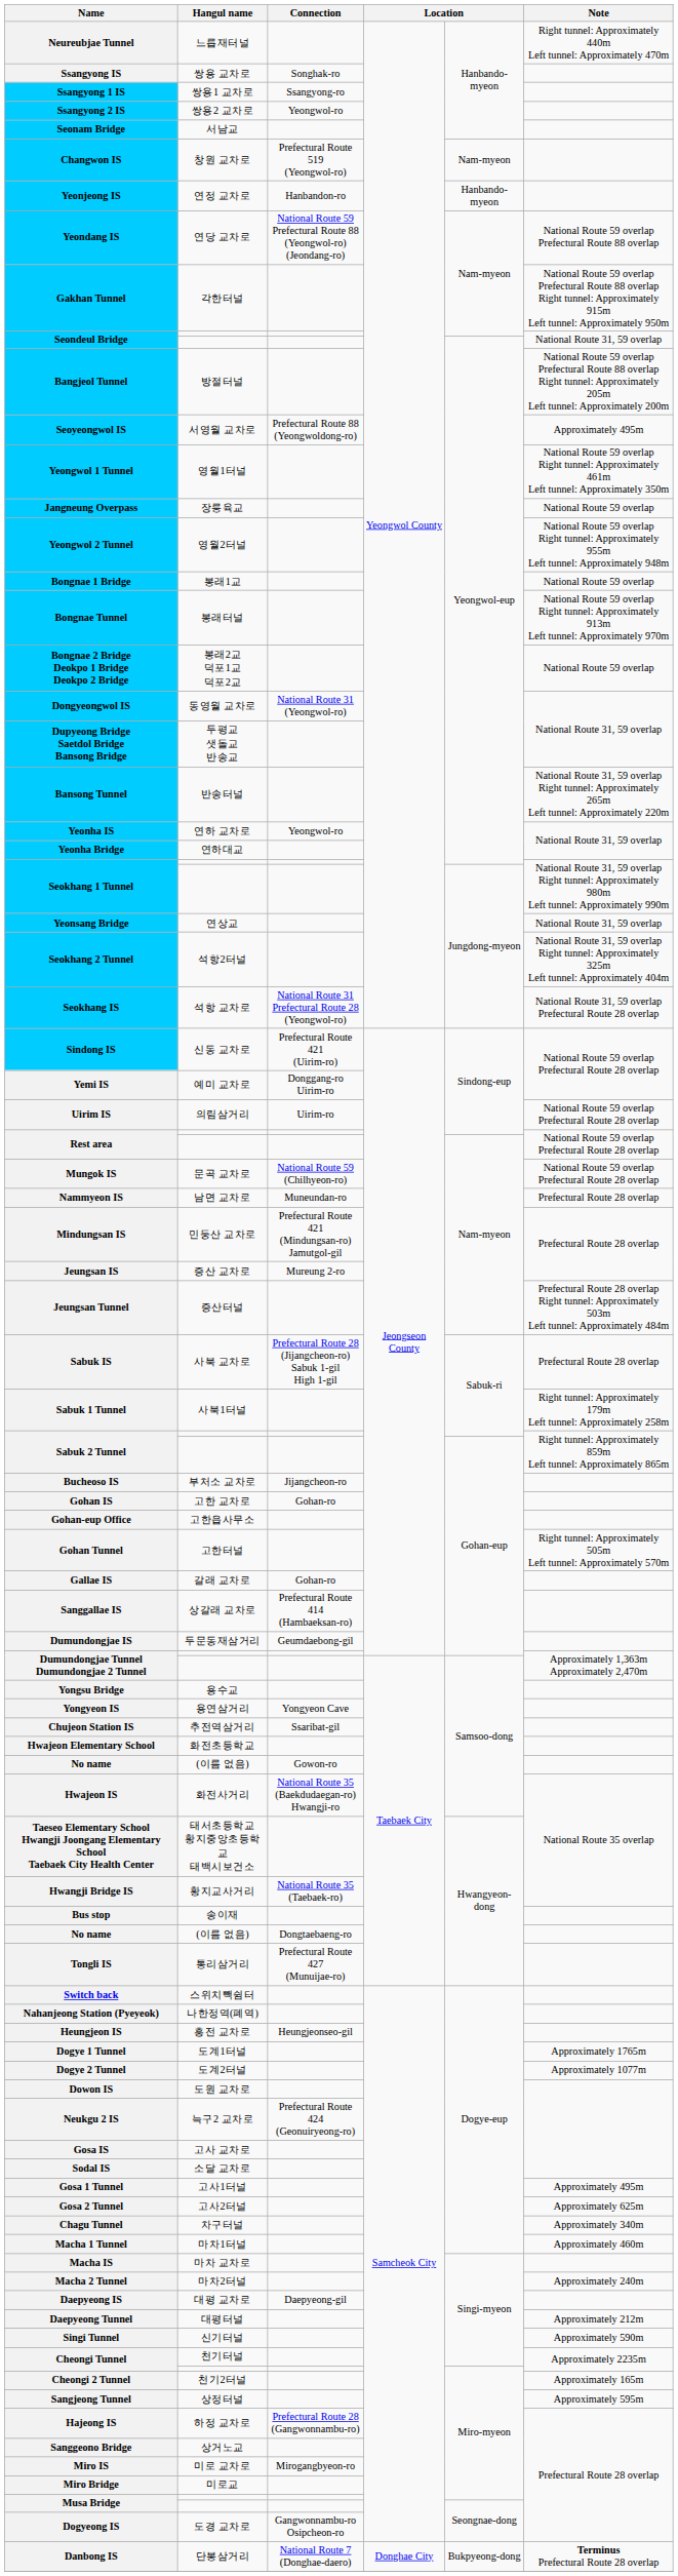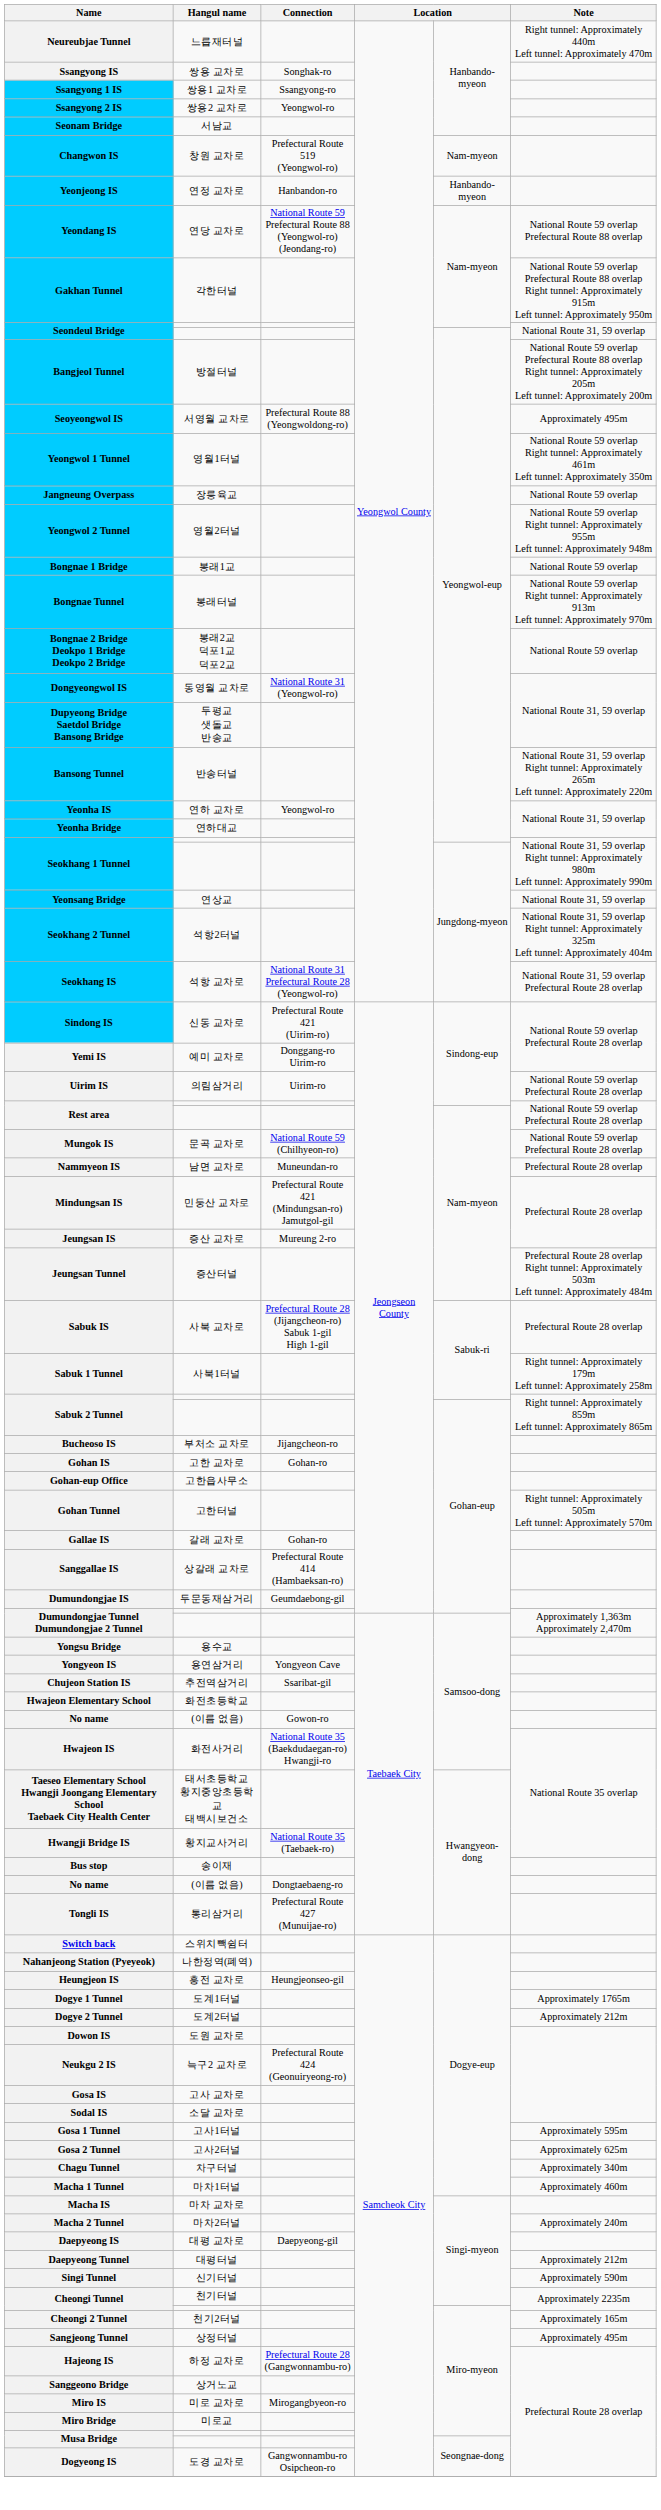 <table class="wikitable" style="font-size: 85%; text-align: center;">
 <tr>
 <th>Name</th>
 <th>Hangul name</th>
 <th>Connection</th>
 <th colspan="2">Location</th>
 <th>Note</th>
 </tr>
 <tr>
 <th>Neureubjae Tunnel</th>
 <td>느릅재터널</td>
 <td></td>
 <td rowspan=29><a href='#'>Yeongwol County</a></td>
 <td rowspan=5>Hanbando-myeon</td>
 <td>Right tunnel: Approximately 440m<br>Left tunnel: Approximately 470m</td>
 </tr>
 <tr>
 <th>Ssangyong IS</th>
 <td>쌍용 교차로</td>
 <td>Songhak-ro</td>
 <td></td>
 </tr>
 <tr>
 <th style="background-color: #00CCFF;">Ssangyong 1 IS</th>
 <td>쌍용1 교차로</td>
 <td>Ssangyong-ro</td>
 <td></td>
 </tr>
 <tr>
 <th style="background-color: #00CCFF;">Ssangyong 2 IS</th>
 <td>쌍용2 교차로</td>
 <td>Yeongwol-ro</td>
 <td></td>
 </tr>
 <tr>
 <th style="background-color: #00CCFF;">Seonam Bridge</th>
 <td>서남교</td>
 <td></td>
 <td></td>
 </tr>
 <tr>
 <th style="background-color: #00CCFF;">Changwon IS</th>
 <td>창원 교차로</td>
 <td>Prefectural Route 519<br>(Yeongwol-ro)</td>
 <td>Nam-myeon</td>
 <td></td>
 </tr>
 <tr>
 <th style="background-color: #00CCFF;">Yeonjeong IS</th>
 <td>연정 교차로</td>
 <td>Hanbandon-ro</td>
 <td>Hanbando-myeon</td>
 <td></td>
 </tr>
 <tr>
 <th style="background-color: #00CCFF;">Yeondang IS</th>
 <td>연당 교차로</td>
 <td><a href='#'>National Route 59</a><br>Prefectural Route 88<br>(Yeongwol-ro)<br>(Jeondang-ro)</td>
 <td rowspan=3>Nam-myeon</td>
 <td>National Route 59 overlap<br>Prefectural Route 88 overlap</td>
 </tr>
 <tr>
 <th style="background-color: #00CCFF;">Gakhan Tunnel</th>
 <td>각한터널</td>
 <td></td>
 <td>National Route 59 overlap<br>Prefectural Route 88 overlap<br>Right tunnel: Approximately 915m<br>Left tunnel: Approximately 950m</td>
 </tr>
 <tr>
 <th rowspan=2 style="background-color: #00CCFF;">Seondeul Bridge</th>
 <td></td>
 <td></td>
 <td rowspan=2>National Route 31, 59 overlap</td>
 </tr>
 <tr>
 <td></td>
 <td></td>
 <td rowspan=15>Yeongwol-eup</td>
 </tr>
 <tr>
 <th style="background-color: #00CCFF;">Bangjeol Tunnel</th>
 <td>방절터널</td>
 <td></td>
 <td>National Route 59 overlap<br>Prefectural Route 88 overlap<br>Right tunnel: Approximately 205m<br>Left tunnel: Approximately 200m</td>
 </tr>
 <tr>
 <th style="background-color: #00CCFF;">Seoyeongwol IS</th>
 <td>서영월 교차로</td>
 <td>Prefectural Route 88<br>(Yeongwoldong-ro)</td>
 <td>Approximately 495m</td>
 </tr>
 <tr>
 <th style="background-color: #00CCFF;">Yeongwol 1 Tunnel</th>
 <td>영월1터널</td>
 <td></td>
 <td>National Route 59 overlap<br>Right tunnel: Approximately 461m<br>Left tunnel: Approximately 350m</td>
 </tr>
 <tr>
 <th style="background-color: #00CCFF;">Jangneung Overpass</th>
 <td>장릉육교</td>
 <td></td>
 <td>National Route 59 overlap</td>
 </tr>
 <tr>
 <th style="background-color: #00CCFF;">Yeongwol 2 Tunnel</th>
 <td>영월2터널</td>
 <td></td>
 <td>National Route 59 overlap<br>Right tunnel: Approximately 955m<br>Left tunnel: Approximately 948m</td>
 </tr>
 <tr>
 <th style="background-color: #00CCFF;">Bongnae 1 Bridge</th>
 <td>봉래1교</td>
 <td></td>
 <td>National Route 59 overlap</td>
 </tr>
 <tr>
 <th style="background-color: #00CCFF;">Bongnae Tunnel</th>
 <td>봉래터널</td>
 <td></td>
 <td>National Route 59 overlap<br>Right tunnel: Approximately 913m<br>Left tunnel: Approximately 970m</td>
 </tr>
 <tr>
 <th style="background-color: #00CCFF;">Bongnae 2 Bridge<br>Deokpo 1 Bridge<br>Deokpo 2 Bridge</th>
 <td>봉래2교<br>덕포1교<br>덕포2교</td>
 <td></td>
 <td>National Route 59 overlap</td>
 </tr>
 <tr>
 <th style="background-color: #00CCFF;">Dongyeongwol IS</th>
 <td>동영월 교차로</td>
 <td><a href='#'>National Route 31</a><br>(Yeongwol-ro)</td>
 <td rowspan=2>National Route 31, 59 overlap</td>
 </tr>
 <tr>
 <th style="background-color: #00CCFF;">Dupyeong Bridge<br>Saetdol Bridge<br>Bansong Bridge</th>
 <td>두평교<br>샛돌교<br>반송교</td>
 <td></td>
 </tr>
 <tr>
 <th style="background-color: #00CCFF;">Bansong Tunnel</th>
 <td>반송터널</td>
 <td></td>
 <td>National Route 31, 59 overlap<br>Right tunnel: Approximately 265m<br>Left tunnel: Approximately 220m</td>
 </tr>
 <tr>
 <th style="background-color: #00CCFF;">Yeonha IS</th>
 <td>연하 교차로</td>
 <td>Yeongwol-ro</td>
 <td rowspan=2>National Route 31, 59 overlap</td>
 </tr>
 <tr>
 <th style="background-color: #00CCFF;">Yeonha Bridge</th>
 <td>연하대교</td>
 <td></td>
 </tr>
 <tr>
 <th rowspan=2 style="background-color: #00CCFF;">Seokhang 1 Tunnel</th>
 <td></td>
 <td></td>
 <td rowspan=2>National Route 31, 59 overlap<br>Right tunnel: Approximately 980m<br>Left tunnel: Approximately 990m</td>
 </tr>
 <tr>
 <td></td>
 <td></td>
 <td rowspan=4>Jungdong-myeon</td>
 </tr>
 <tr>
 <th style="background-color: #00CCFF;">Yeonsang Bridge</th>
 <td>연상교</td>
 <td></td>
 <td>National Route 31, 59 overlap</td>
 </tr>
 <tr>
 <th style="background-color: #00CCFF;">Seokhang 2 Tunnel</th>
 <td>석항2터널</td>
 <td></td>
 <td>National Route 31, 59 overlap<br>Right tunnel: Approximately 325m<br>Left tunnel: Approximately 404m</td>
 </tr>
 <tr>
 <th style="background-color: #00CCFF;">Seokhang IS</th>
 <td>석항 교차로</td>
 <td><a href='#'>National Route 31</a><br><a href='#'>Prefectural Route 28</a><br>(Yeongwol-ro)</td>
 <td>National Route 31, 59 overlap<br>Prefectural Route 28 overlap</td>
 </tr>
 <tr>
 <th style="background-color: #00CCFF;">Sindong IS</th>
 <td>신동 교차로</td>
 <td>Prefectural Route 421<br>(Uirim-ro)</td>
 <td rowspan=22><a href='#'>Jeongseon County</a></td>
 <td rowspan=4>Sindong-eup</td>
 <td rowspan=2>National Route 59 overlap<br>Prefectural Route 28 overlap</td>
 </tr>
 <tr>
 <th>Yemi IS</th>
 <td>예미 교차로</td>
 <td>Donggang-ro<br>Uirim-ro</td>
 </tr>
 <tr>
 <th>Uirim IS</th>
 <td>의림삼거리</td>
 <td>Uirim-ro</td>
 <td>National Route 59 overlap<br>Prefectural Route 28 overlap</td>
 </tr>
 <tr>
 <th rowspan=2>Rest area</th>
 <td></td>
 <td></td>
 <td rowspan=2>National Route 59 overlap<br>Prefectural Route 28 overlap</td>
 </tr>
 <tr>
 <td></td>
 <td></td>
 <td rowspan=6>Nam-myeon</td>
 </tr>
 <tr>
 <th>Mungok IS</th>
 <td>문곡 교차로</td>
 <td><a href='#'>National Route 59</a><br>(Chilhyeon-ro)</td>
 <td>National Route 59 overlap<br>Prefectural Route 28 overlap</td>
 </tr>
 <tr>
 <th>Nammyeon IS</th>
 <td>남면 교차로</td>
 <td>Muneundan-ro</td>
 <td>Prefectural Route 28 overlap</td>
 </tr>
 <tr>
 <th>Mindungsan IS</th>
 <td>민둥산 교차로</td>
 <td>Prefectural Route 421<br>(Mindungsan-ro)<br>Jamutgol-gil</td>
 <td rowspan=2>Prefectural Route 28 overlap</td>
 </tr>
 <tr>
 <th>Jeungsan IS</th>
 <td>증산 교차로</td>
 <td>Mureung 2-ro</td>
 </tr>
 <tr>
 <th>Jeungsan Tunnel</th>
 <td>증산터널</td>
 <td></td>
 <td>Prefectural Route 28 overlap<br>Right tunnel: Approximately 503m<br>Left tunnel: Approximately 484m</td>
 </tr>
 <tr>
 <th>Sabuk IS</th>
 <td>사북 교차로</td>
 <td><a href='#'>Prefectural Route 28</a><br>(Jijangcheon-ro)<br>Sabuk 1-gil<br>High 1-gil</td>
 <td rowspan=3>Sabuk-ri</td>
 <td>Prefectural Route 28 overlap</td>
 </tr>
 <tr>
 <th>Sabuk 1 Tunnel</th>
 <td>사북1터널</td>
 <td></td>
 <td>Right tunnel: Approximately 179m<br>Left tunnel: Approximately 258m</td>
 </tr>
 <tr>
 <th rowspan=2>Sabuk 2 Tunnel</th>
 <td></td>
 <td></td>
 <td rowspan=2>Right tunnel: Approximately 859m<br>Left tunnel: Approximately 865m</td>
 </tr>
 <tr>
 <td></td>
 <td></td>
 <td rowspan=9>Gohan-eup</td>
 </tr>
 <tr>
 <th>Bucheoso IS</th>
 <td>부처소 교차로</td>
 <td>Jijangcheon-ro</td>
 <td></td>
 </tr>
 <tr>
 <th>Gohan IS</th>
 <td>고한 교차로</td>
 <td>Gohan-ro</td>
 <td></td>
 </tr>
 <tr>
 <th>Gohan-eup Office</th>
 <td>고한읍사무소</td>
 <td></td>
 <td></td>
 </tr>
 <tr>
 <th>Gohan Tunnel</th>
 <td>고한터널</td>
 <td></td>
 <td>Right tunnel: Approximately 505m<br>Left tunnel: Approximately 570m</td>
 </tr>
 <tr>
 <th>Gallae IS</th>
 <td>갈래 교차로</td>
 <td>Gohan-ro</td>
 <td></td>
 </tr>
 <tr>
 <th>Sanggallae IS</th>
 <td>상갈래 교차로</td>
 <td>Prefectural Route 414<br>(Hambaeksan-ro)</td>
 <td></td>
 </tr>
 <tr>
 <th>Dumundongjae IS</th>
 <td>두문동재삼거리</td>
 <td>Geumdaebong-gil</td>
 <td></td>
 </tr>
 <tr>
 <th rowspan=2>Dumundongjae Tunnel<br>Dumundongjae 2 Tunnel</th>
 <td></td>
 <td></td>
 <td rowspan=2>Approximately 1,363m<br>Approximately 2,470m</td>
 </tr>
 <tr>
 <td></td>
 <td></td>
 <td rowspan=12><a href='#'>Taebaek City</a></td>
 <td rowspan=7>Samsoo-dong</td>
 </tr>
 <tr>
 <th>Yongsu Bridge</th>
 <td>용수교</td>
 <td></td>
 <td></td>
 </tr>
 <tr>
 <th>Yongyeon IS</th>
 <td>용연삼거리</td>
 <td>Yongyeon Cave</td>
 <td></td>
 </tr>
 <tr>
 <th>Chujeon Station IS</th>
 <td>추전역삼거리</td>
 <td>Ssaribat-gil</td>
 <td></td>
 </tr>
 <tr>
 <th>Hwajeon Elementary School</th>
 <td>화전초등학교</td>
 <td></td>
 <td></td>
 </tr>
 <tr>
 <th>No name</th>
 <td>(이름 없음)</td>
 <td>Gowon-ro</td>
 <td></td>
 </tr>
 <tr>
 <th>Hwajeon IS</th>
 <td>화전사거리</td>
 <td><a href='#'>National Route 35</a><br>(Baekdudaegan-ro)<br>Hwangji-ro</td>
 <td rowspan=3>National Route 35 overlap</td>
 </tr>
 <tr>
 <th>Taeseo Elementary School<br>Hwangji Joongang Elementary School<br>Taebaek City Health Center</th>
 <td>태서초등학교<br>황지중앙초등학교<br>태백시보건소</td>
 <td></td>
 <td rowspan=5>Hwangyeon-dong</td>
 </tr>
 <tr>
 <th>Hwangji Bridge IS</th>
 <td>황지교사거리</td>
 <td><a href='#'>National Route 35</a><br>(Taebaek-ro)</td>
 </tr>
 <tr>
 <th>Bus stop</th>
 <td>송이재</td>
 <td></td>
 <td></td>
 </tr>
 <tr>
 <th>No name</th>
 <td>(이름 없음)</td>
 <td>Dongtaebaeng-ro</td>
 <td></td>
 </tr>
 <tr>
 <th>Tongli IS</th>
 <td>통리삼거리</td>
 <td>Prefectural Route 427<br>(Munuijae-ro)</td>
 <td></td>
 </tr>
 <tr>
 <th><a href='#'>Switch back</a></th>
 <td>스위치빽쉼터</td>
 <td></td>
 <td rowspan=29><a href='#'>Samcheok City</a></td>
 <td rowspan=13>Dogye-eup</td>
 <td></td>
 </tr>
 <tr>
 <th>Nahanjeong Station (Pyeyeok)</th>
 <td>나한정역(폐역)</td>
 <td></td>
 <td></td>
 </tr>
 <tr>
 <th>Heungjeon IS</th>
 <td>흥전 교차로</td>
 <td>Heungjeonseo-gil</td>
 <td></td>
 </tr>
 <tr>
 <th>Dogye 1 Tunnel</th>
 <td>도계1터널</td>
 <td></td>
 <td>Approximately 1765m</td>
 </tr>
 <tr>
 <th>Dogye 2 Tunnel</th>
 <td>도계2터널</td>
 <td></td>
-<td>Approximately 1077m</td>
+<td>Approximately 212m</td>
 </tr>
 <tr>
 <th>Dowon IS</th>
 <td>도원 교차로</td>
 <td></td>
 <td rowspan=4></td>
 </tr>
 <tr>
 <th>Neukgu 2 IS</th>
 <td>늑구2 교차로</td>
 <td>Prefectural Route 424<br>(Geonuiryeong-ro)</td>
 </tr>
 <tr>
 <th>Gosa IS</th>
 <td>고사 교차로</td>
 <td></td>
 </tr>
 <tr>
 <th>Sodal IS</th>
 <td>소달 교차로</td>
 <td></td>
 </tr>
 <tr>
 <th>Gosa 1 Tunnel</th>
 <td>고사1터널</td>
 <td></td>
-<td>Approximately 495m</td>
+<td>Approximately 595m</td>
 </tr>
 <tr>
 <th>Gosa 2 Tunnel</th>
 <td>고사2터널</td>
 <td></td>
 <td>Approximately 625m</td>
 </tr>
 <tr>
 <th>Chagu Tunnel</th>
 <td>차구터널</td>
 <td></td>
 <td>Approximately 340m</td>
 </tr>
 <tr>
 <th>Macha 1 Tunnel</th>
 <td>마차1터널</td>
 <td></td>
 <td>Approximately 460m</td>
 </tr>
 <tr>
 <th>Macha IS</th>
 <td>마차 교차로</td>
 <td></td>
 <td rowspan=6>Singi-myeon</td>
 <td></td>
 </tr>
 <tr>
 <th>Macha 2 Tunnel</th>
 <td>마차2터널</td>
 <td></td>
 <td>Approximately 240m</td>
 </tr>
 <tr>
 <th>Daepyeong IS</th>
 <td>대평 교차로</td>
 <td>Daepyeong-gil</td>
 <td></td>
 </tr>
 <tr>
 <th>Daepyeong Tunnel</th>
 <td>대평터널</td>
 <td></td>
 <td>Approximately 212m</td>
 </tr>
 <tr>
 <th>Singi Tunnel</th>
 <td>신기터널</td>
 <td></td>
 <td>Approximately 590m</td>
 </tr>
 <tr>
 <th rowspan=2>Cheongi Tunnel</th>
 <td>천기터널</td>
 <td></td>
 <td rowspan=2>Approximately 2235m</td>
 </tr>
 <tr>
 <td></td>
 <td></td>
 <td rowspan=8>Miro-myeon</td>
 </tr>
 <tr>
 <th>Cheongi 2 Tunnel</th>
 <td>천기2터널</td>
 <td></td>
 <td>Approximately 165m</td>
 </tr>
 <tr>
 <th>Sangjeong Tunnel</th>
 <td>상정터널</td>
 <td></td>
-<td>Approximately 595m</td>
+<td>Approximately 495m</td>
 </tr>
 <tr>
 <th>Hajeong IS</th>
 <td>하정 교차로</td>
 <td><a href='#'>Prefectural Route 28</a><br>(Gangwonnambu-ro)</td>
 <td rowspan=7>Prefectural Route 28 overlap</td>
 </tr>
 <tr>
 <th>Sanggeono Bridge</th>
 <td>상거노교</td>
 <td></td>
 </tr>
 <tr>
 <th>Miro IS</th>
 <td>미로 교차로</td>
 <td>Mirogangbyeon-ro</td>
 </tr>
 <tr>
 <th>Miro Bridge</th>
 <td>미로교</td>
 <td></td>
 </tr>
 <tr>
 <th rowspan=2>Musa Bridge</th>
 <td></td>
 <td></td>
 </tr>
 <tr>
 <td></td>
 <td></td>
 <td rowspan=2>Seongnae-dong</td>
 </tr>
 <tr>
 <th>Dogyeong IS</th>
 <td>도경 교차로</td>
 <td>Gangwonnambu-ro<br>Osipcheon-ro</td>
 </tr>
 <tr>
-<th>Danbong IS</th>
-<td>단봉삼거리</td>
-<td><a href='#'>National Route 7</a><br>(Donghae-daero)</td>
-<td><a href='#'>Donghae City</a></td>
-<td>Bukpyeong-dong</td>
-<td><strong>Terminus</strong><br>Prefectural Route 28 overlap</td>
-</tr>
-<tr>
 </tr>
 </table>
